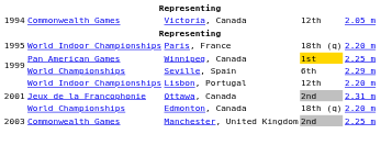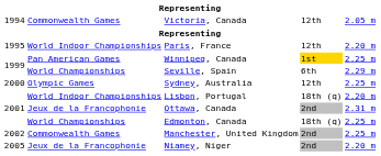 <table>
 <tr>
 <th colspan="5">Representing </th>
 </tr>
 <tr>
 <td>1994</td>
 <td><a href='#'>Commonwealth Games</a></td>
 <td><a href='#'>Victoria</a>, Canada</td>
 <td>12th</td>
 <td><a href='#'>2.05 m</a></td>
 </tr>
 <tr>
 <th colspan="5">Representing </th>
 </tr>
 <tr>
 <td>1995</td>
 <td><a href='#'>World Indoor Championships</a></td>
 <td><a href='#'>Paris</a>, France</td>
-<td>18th (q)</td>
+<td>12th</td>
 <td><a href='#'>2.20 m</a></td>
 </tr>
 <tr>
 <td rowspan=2>1999</td>
 <td><a href='#'>Pan American Games</a></td>
 <td><a href='#'>Winnipeg</a>, Canada</td>
 <td bgcolor="gold">1st</td>
 <td><a href='#'>2.25 m</a></td>
 </tr>
 <tr>
 <td><a href='#'>World Championships</a></td>
 <td><a href='#'>Seville</a>, Spain</td>
 <td>6th</td>
 <td><a href='#'>2.29 m</a></td>
 </tr>
 <tr>
+<td>2000</td>
+<td><a href='#'>Olympic Games</a></td>
+<td><a href='#'>Sydney</a>, Australia</td>
+<td>12th</td>
+<td><a href='#'>2.25 m</a></td>
+</tr>
+<tr>
 <td rowspan=3>2001</td>
 <td><a href='#'>World Indoor Championships</a></td>
 <td><a href='#'>Lisbon</a>, Portugal</td>
-<td>12th</td>
+<td>18th (q)</td>
 <td><a href='#'>2.20 m</a></td>
 </tr>
 <tr>
 <td><a href='#'>Jeux de la Francophonie</a></td>
 <td><a href='#'>Ottawa</a>, Canada</td>
 <td bgcolor="silver">2nd</td>
 <td><a href='#'>2.31 m</a></td>
 </tr>
 <tr>
 <td><a href='#'>World Championships</a></td>
 <td><a href='#'>Edmonton</a>, Canada</td>
 <td>18th (q)</td>
-<td><a href='#'>2.20 m</a></td>
+<td><a href='#'>2.25 m</a></td>
 </tr>
 <tr>
-<td>2003</td>
+<td>2002</td>
 <td><a href='#'>Commonwealth Games</a></td>
 <td><a href='#'>Manchester</a>, United Kingdom</td>
 <td bgcolor="silver">2nd</td>
 <td><a href='#'>2.25 m</a></td>
 </tr>
+<tr>
+<td>2005</td>
+<td><a href='#'>Jeux de la Francophonie</a></td>
+<td><a href='#'>Niamey</a>, Niger</td>
+<td bgcolor="silver">2nd</td>
+<td><a href='#'>2.20 m</a></td>
+</tr>
 </table>
